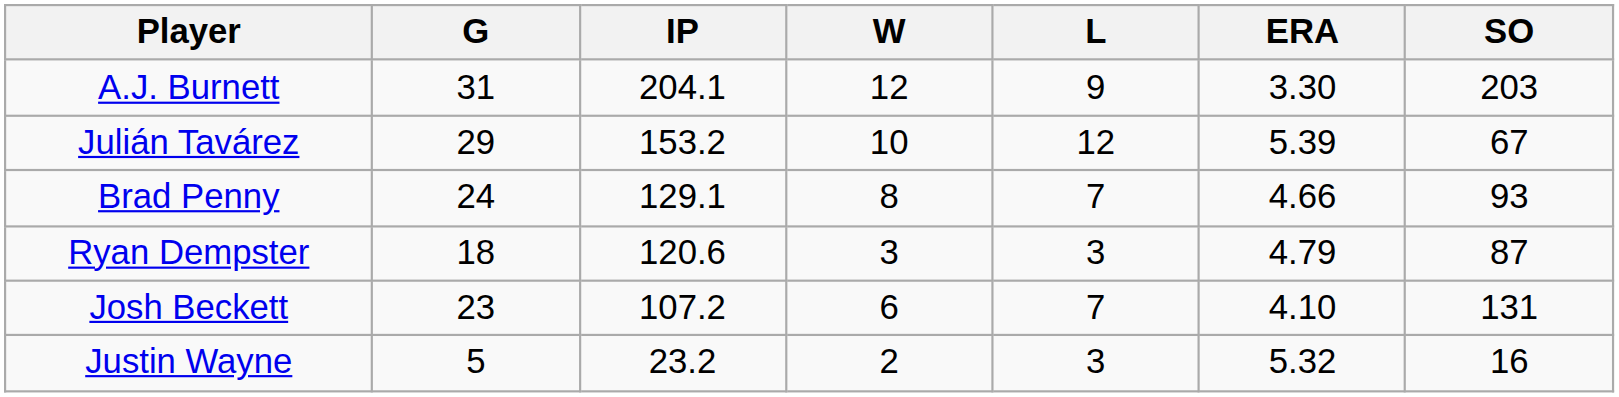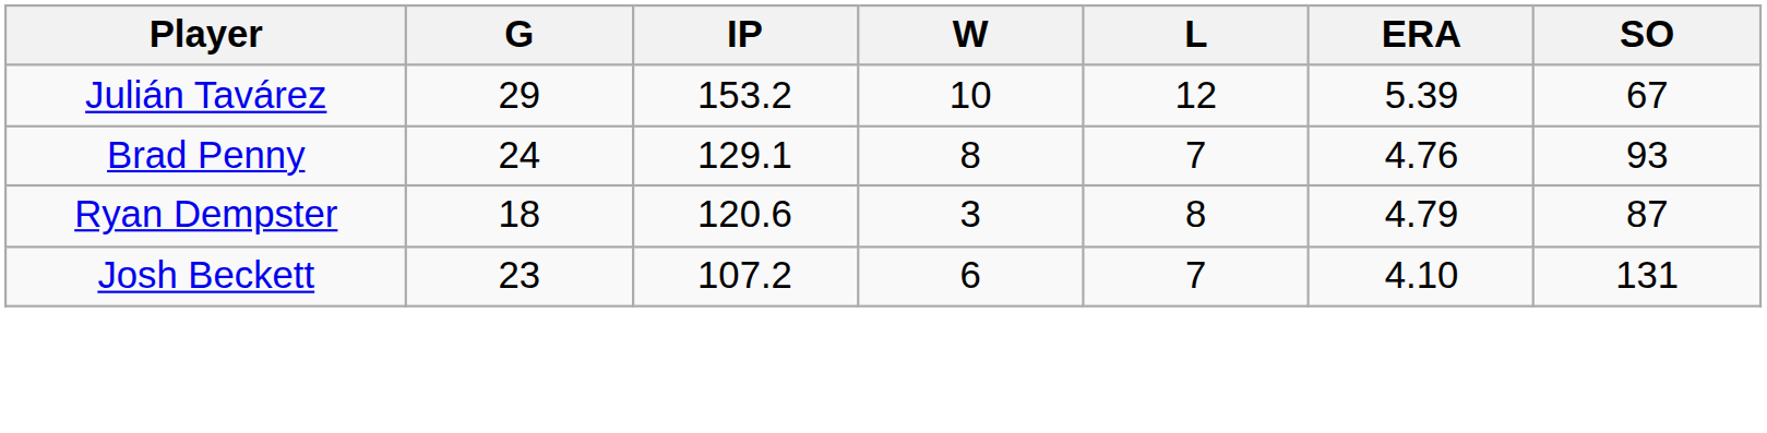 <table class="wikitable sortable">
 <tr>
 <th bgcolor="#DDDDFF" width="16%">Player</th>
 <th bgcolor="#DDDDFF" width="9%">G</th>
 <th bgcolor="#DDDDFF" width="9%">IP</th>
 <th bgcolor="#DDDDFF" width="9%">W</th>
 <th bgcolor="#DDDDFF" width="9%">L</th>
 <th bgcolor="#DDDDFF" width="9%">ERA</th>
 <th bgcolor="#DDDDFF" width="9%">SO</th>
-</tr>
-<tr align="center">
-<td><a href='#'>A.J. Burnett</a></td>
-<td>31</td>
-<td>204.1</td>
-<td>12</td>
-<td>9</td>
-<td>3.30</td>
-<td>203</td>
 </tr>
 <tr align=center>
 <td><a href='#'>Julián Tavárez</a></td>
 <td>29</td>
 <td>153.2</td>
 <td>10</td>
 <td>12</td>
 <td>5.39</td>
 <td>67</td>
 </tr>
 <tr align=center>
 <td><a href='#'>Brad Penny</a></td>
 <td>24</td>
 <td>129.1</td>
 <td>8</td>
 <td>7</td>
-<td>4.66</td>
+<td>4.76</td>
 <td>93</td>
 </tr>
 <tr align=center>
 <td><a href='#'>Ryan Dempster</a></td>
 <td>18</td>
 <td>120.6</td>
 <td>3</td>
-<td>3</td>
+<td>8</td>
 <td>4.79</td>
 <td>87</td>
 </tr>
 <tr align=center>
 <td><a href='#'>Josh Beckett</a></td>
 <td>23</td>
 <td>107.2</td>
 <td>6</td>
 <td>7</td>
 <td>4.10</td>
 <td>131</td>
 </tr>
-<tr align=center>
-<td><a href='#'>Justin Wayne</a></td>
-<td>5</td>
-<td>23.2</td>
-<td>2</td>
-<td>3</td>
-<td>5.32</td>
-<td>16</td>
-</tr>
 </table>
